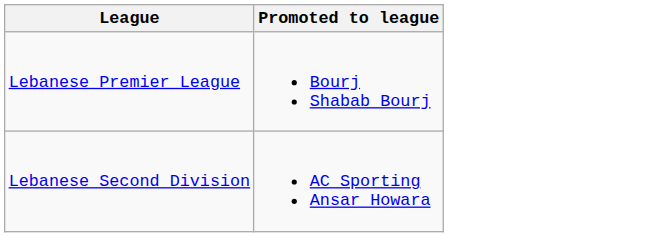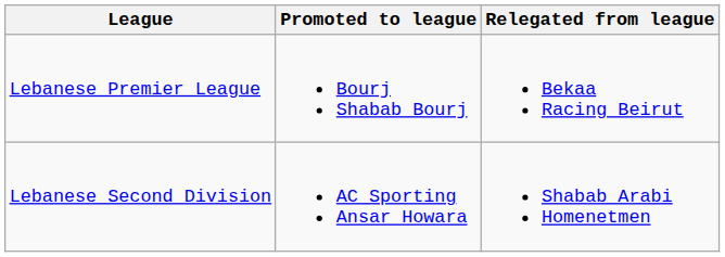 <table class="wikitable">
 <tr>
 <th>League</th>
 <th>Promoted to league</th>
+<th>Relegated from league</th>
 </tr>
 <tr>
 <td><a href='#'>Lebanese Premier League</a></td>
 <td><br><ul><li><a href='#'>Bourj</a></li><li><a href='#'>Shabab Bourj</a></li></ul></td>
+<td><br><ul><li><a href='#'>Bekaa</a></li><li><a href='#'>Racing Beirut</a></li></ul></td>
 </tr>
 <tr>
 <td><a href='#'>Lebanese Second Division</a></td>
 <td><br><ul><li><a href='#'>AC Sporting</a></li><li><a href='#'>Ansar Howara</a></li></ul></td>
+<td><br><ul><li><a href='#'>Shabab Arabi</a></li><li><a href='#'>Homenetmen</a></li></ul></td>
 </tr>
 </table>
